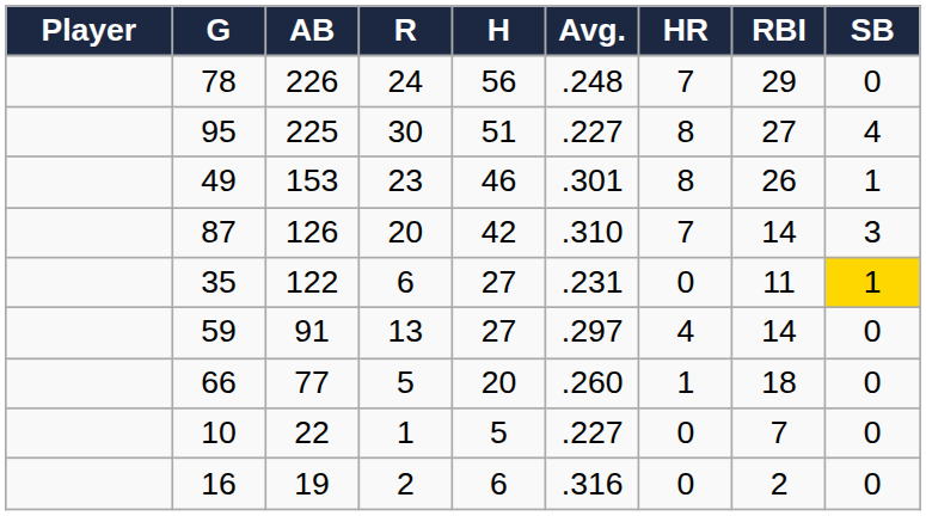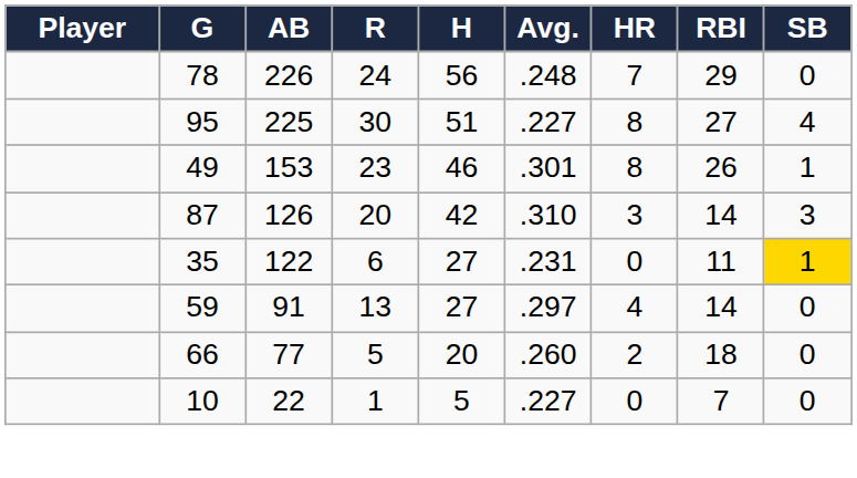 <table class="wikitable sortable">
 <tr>
 <th style="background:#1c2841;color:white;" width="16%">Player</th>
 <th style="background:#1c2841;color:white;" width="9%">G</th>
 <th style="background:#1c2841;color:white;" width="9%">AB</th>
 <th style="background:#1c2841;color:white;" width="9%">R</th>
 <th style="background:#1c2841;color:white;" width="9%">H</th>
 <th style="background:#1c2841;color:white;" width="9%">Avg.</th>
 <th style="background:#1c2841;color:white;" width="9%">HR</th>
 <th style="background:#1c2841;color:white;" width="9%">RBI</th>
 <th style="background:#1c2841;color:white;" width="9%">SB</th>
 </tr>
 <tr align="center">
 <td></td>
 <td>78</td>
 <td>226</td>
 <td>24</td>
 <td>56</td>
 <td>.248</td>
 <td>7</td>
 <td>29</td>
 <td>0</td>
 </tr>
 <tr align="center">
 <td></td>
 <td>95</td>
 <td>225</td>
 <td>30</td>
 <td>51</td>
 <td>.227</td>
 <td>8</td>
 <td>27</td>
 <td>4</td>
 </tr>
 <tr align="center">
 <td></td>
 <td>49</td>
 <td>153</td>
 <td>23</td>
 <td>46</td>
 <td>.301</td>
 <td>8</td>
 <td>26</td>
 <td>1</td>
 </tr>
 <tr align="center">
 <td></td>
 <td>87</td>
 <td>126</td>
 <td>20</td>
 <td>42</td>
 <td>.310</td>
-<td>7</td>
+<td>3</td>
 <td>14</td>
 <td>3</td>
 </tr>
 <tr align="center">
 <td></td>
 <td>35</td>
 <td>122</td>
 <td>6</td>
 <td>27</td>
 <td>.231</td>
 <td>0</td>
 <td>11</td>
 <td style="background: gold;">1</td>
 </tr>
 <tr align="center">
 <td></td>
 <td>59</td>
 <td>91</td>
 <td>13</td>
 <td>27</td>
 <td>.297</td>
 <td>4</td>
 <td>14</td>
 <td>0</td>
 </tr>
 <tr align="center">
 <td></td>
 <td>66</td>
 <td>77</td>
 <td>5</td>
 <td>20</td>
 <td>.260</td>
-<td>1</td>
+<td>2</td>
 <td>18</td>
 <td>0</td>
 </tr>
 <tr align="center">
 <td></td>
 <td>10</td>
 <td>22</td>
 <td>1</td>
 <td>5</td>
 <td>.227</td>
 <td>0</td>
 <td>7</td>
 <td>0</td>
 </tr>
-<tr align="center">
-<td></td>
-<td>16</td>
-<td>19</td>
-<td>2</td>
-<td>6</td>
-<td>.316</td>
-<td>0</td>
-<td>2</td>
-<td>0</td>
-</tr>
 </table>
